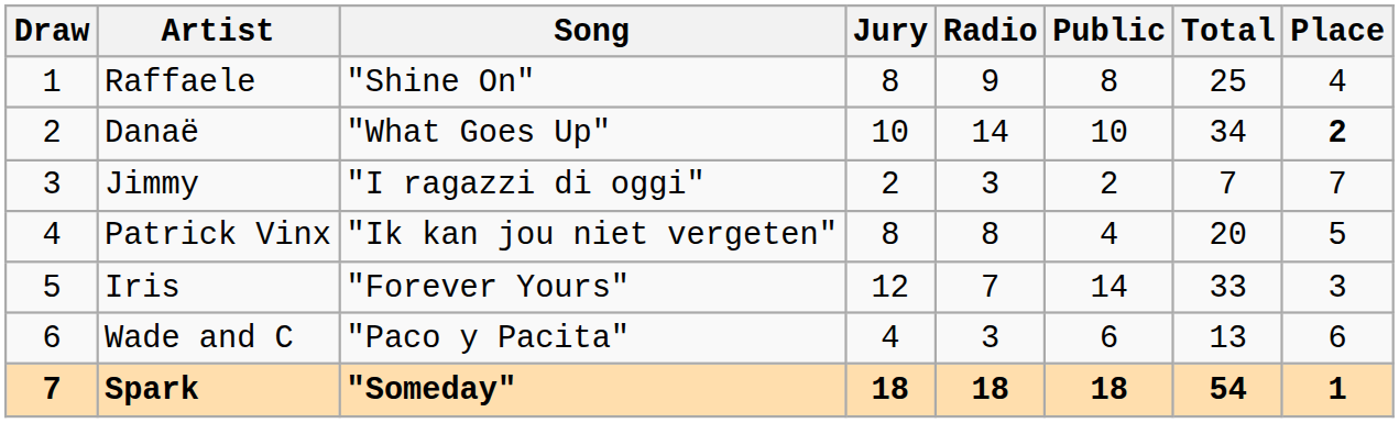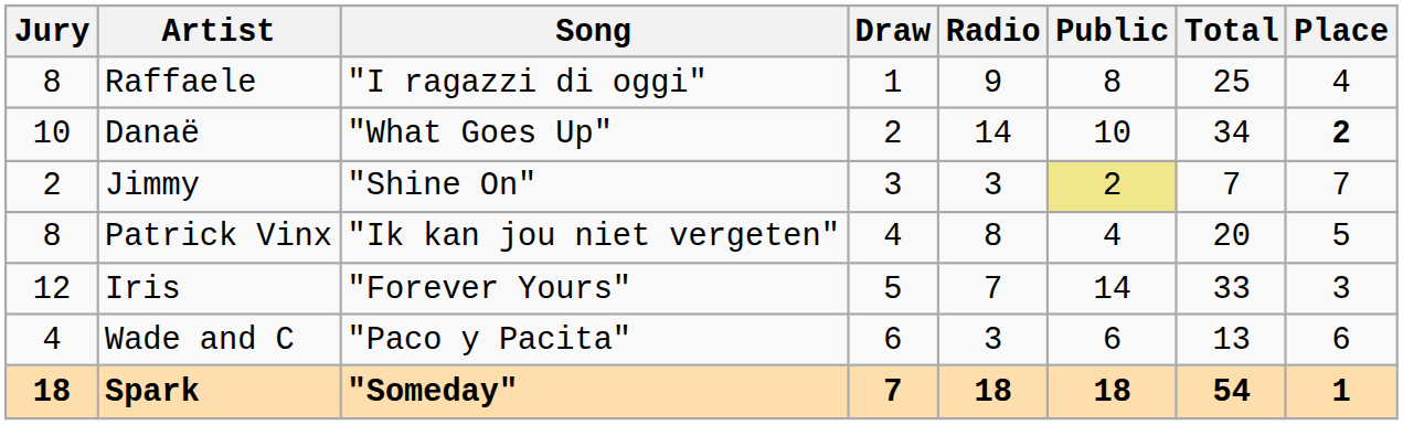 <table class="sortable wikitable" style="margin: 1em auto 1em auto; text-align:center;">
 <tr>
-<th>Draw</th>
+<th>Jury</th>
 <th>Artist</th>
 <th>Song</th>
-<th>Jury</th>
+<th>Draw</th>
 <th>Radio</th>
 <th>Public</th>
 <th>Total</th>
 <th>Place</th>
 </tr>
 <tr>
+<td>8</td>
+<td align="left">Raffaele</td>
+<td align="left">"I ragazzi di oggi"</td>
 <td>1</td>
-<td align="left">Raffaele</td>
-<td align="left">"Shine On"</td>
-<td>8</td>
 <td>9</td>
 <td>8</td>
 <td>25</td>
 <td>4</td>
 </tr>
 <tr>
-<td>2</td>
+<td>10</td>
 <td align="left">Danaë</td>
 <td align="left">"What Goes Up"</td>
-<td>10</td>
+<td>2</td>
 <td>14</td>
 <td>10</td>
 <td>34</td>
 <td><strong>2</strong></td>
 </tr>
 <tr>
+<td>2</td>
+<td align="left">Jimmy</td>
+<td align="left">"Shine On"</td>
 <td>3</td>
-<td align="left">Jimmy</td>
-<td align="left">"I ragazzi di oggi"</td>
-<td>2</td>
 <td>3</td>
-<td>2</td>
+<td style="background: khaki;">2</td>
 <td>7</td>
 <td>7</td>
 </tr>
 <tr>
-<td>4</td>
+<td>8</td>
 <td align="left">Patrick Vinx</td>
 <td align="left">"Ik kan jou niet vergeten"</td>
-<td>8</td>
+<td>4</td>
 <td>8</td>
 <td>4</td>
 <td>20</td>
 <td>5</td>
 </tr>
 <tr>
-<td>5</td>
+<td>12</td>
 <td align="left">Iris</td>
 <td align="left">"Forever Yours"</td>
-<td>12</td>
+<td>5</td>
 <td>7</td>
 <td>14</td>
 <td>33</td>
 <td>3</td>
 </tr>
 <tr>
-<td>6</td>
+<td>4</td>
 <td align="left">Wade and C</td>
 <td align="left">"Paco y Pacita"</td>
-<td>4</td>
+<td>6</td>
 <td>3</td>
 <td>6</td>
 <td>13</td>
 <td>6</td>
 </tr>
 <tr style="font-weight:bold; background:navajowhite;">
-<td>7</td>
+<td>18</td>
 <td align="left">Spark</td>
 <td align="left">"Someday"</td>
-<td>18</td>
+<td>7</td>
 <td>18</td>
 <td>18</td>
 <td>54</td>
 <td>1</td>
 </tr>
 </table>
